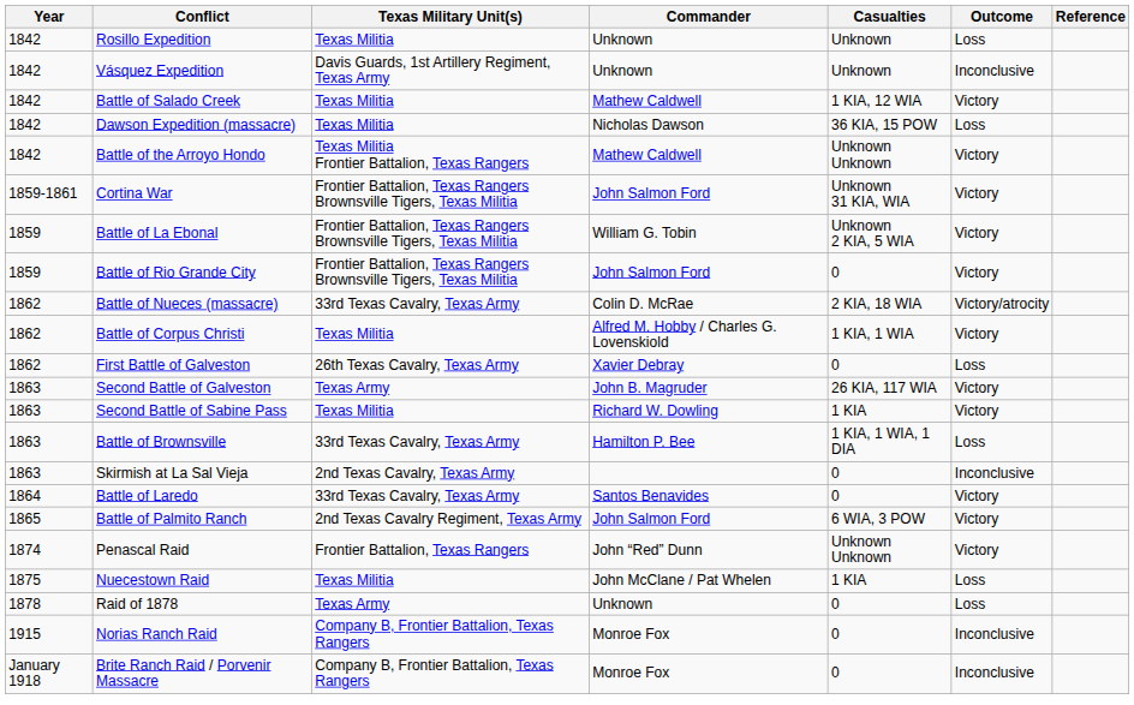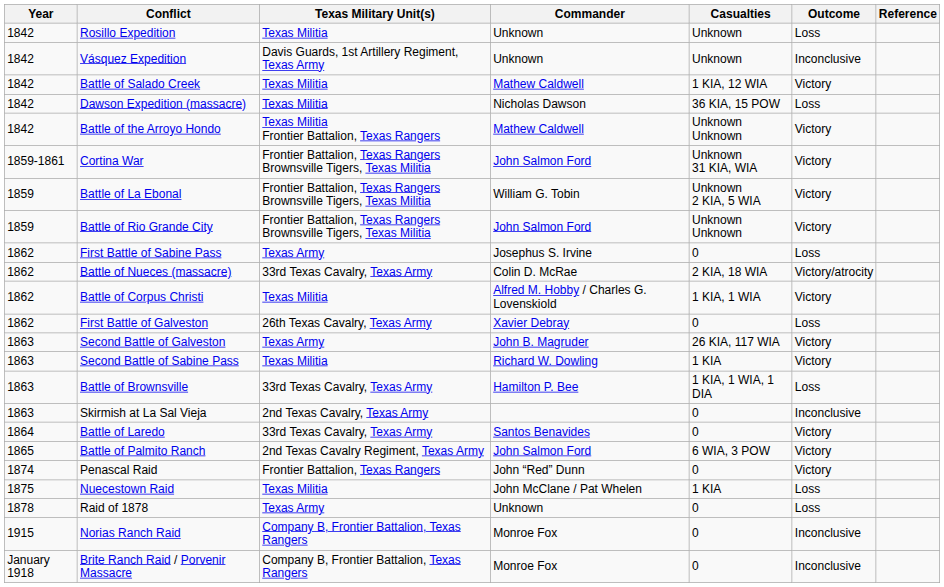 <table class="wikitable">
 <tr>
 <th>Year</th>
 <th>Conflict</th>
 <th>Texas Military Unit(s)</th>
 <th>Commander</th>
 <th>Casualties</th>
 <th>Outcome</th>
 <th>Reference</th>
 </tr>
 <tr>
 <td>1842</td>
 <td><a href='#'>Rosillo Expedition</a></td>
 <td><a href='#'>Texas Militia</a></td>
 <td>Unknown</td>
 <td>Unknown</td>
 <td>Loss</td>
 <td></td>
 </tr>
 <tr>
 <td>1842</td>
 <td><a href='#'>Vásquez Expedition</a></td>
 <td>Davis Guards, 1st Artillery Regiment, <a href='#'>Texas Army</a></td>
 <td>Unknown</td>
 <td>Unknown</td>
 <td>Inconclusive</td>
 <td></td>
 </tr>
 <tr>
 <td>1842</td>
 <td><a href='#'>Battle of Salado Creek</a></td>
 <td><a href='#'>Texas Militia</a></td>
 <td><a href='#'>Mathew Caldwell</a></td>
 <td>1 KIA, 12 WIA</td>
 <td>Victory</td>
 <td></td>
 </tr>
 <tr>
 <td>1842</td>
 <td><a href='#'>Dawson Expedition (massacre)</a></td>
 <td><a href='#'>Texas Militia</a></td>
 <td>Nicholas Dawson</td>
 <td>36 KIA, 15 POW</td>
 <td>Loss</td>
 <td></td>
 </tr>
 <tr>
 <td>1842</td>
 <td><a href='#'>Battle of the Arroyo Hondo</a></td>
 <td><a href='#'>Texas Militia</a><br>Frontier Battalion, <a href='#'>Texas Rangers</a></td>
 <td><a href='#'>Mathew Caldwell</a></td>
 <td>Unknown<br>Unknown</td>
 <td>Victory</td>
 <td></td>
 </tr>
 <tr>
 <td>1859-1861</td>
 <td><a href='#'>Cortina War</a></td>
 <td>Frontier Battalion, <a href='#'>Texas Rangers</a><br>Brownsville Tigers, <a href='#'>Texas Militia</a></td>
 <td><a href='#'>John Salmon Ford</a></td>
 <td>Unknown<br>31 KIA, WIA</td>
 <td>Victory</td>
 <td></td>
 </tr>
 <tr>
 <td>1859</td>
 <td><a href='#'>Battle of La Ebonal</a></td>
 <td>Frontier Battalion, <a href='#'>Texas Rangers</a><br>Brownsville Tigers, <a href='#'>Texas Militia</a></td>
 <td>William G. Tobin</td>
 <td>Unknown<br>2 KIA, 5 WIA</td>
 <td>Victory</td>
 <td></td>
 </tr>
 <tr>
 <td>1859</td>
 <td><a href='#'>Battle of Rio Grande City</a></td>
 <td>Frontier Battalion, <a href='#'>Texas Rangers</a><br>Brownsville Tigers, <a href='#'>Texas Militia</a></td>
 <td><a href='#'>John Salmon Ford</a></td>
+<td>Unknown<br>Unknown</td>
+<td>Victory</td>
+<td></td>
+</tr>
+<tr>
+<td>1862</td>
+<td><a href='#'>First Battle of Sabine Pass</a></td>
+<td><a href='#'>Texas Army</a></td>
+<td>Josephus S. Irvine</td>
 <td>0</td>
-<td>Victory</td>
+<td>Loss</td>
 <td></td>
 </tr>
 <tr>
 <td>1862</td>
 <td><a href='#'>Battle of Nueces (massacre)</a></td>
 <td>33rd Texas Cavalry, <a href='#'>Texas Army</a></td>
 <td>Colin D. McRae</td>
 <td>2 KIA, 18 WIA</td>
 <td>Victory/atrocity</td>
 <td></td>
 </tr>
 <tr>
 <td>1862</td>
 <td><a href='#'>Battle of Corpus Christi</a></td>
 <td><a href='#'>Texas Militia</a></td>
 <td><a href='#'>Alfred M. Hobby</a> / Charles G. Lovenskiold</td>
 <td>1 KIA, 1 WIA</td>
 <td>Victory</td>
 <td></td>
 </tr>
 <tr>
 <td>1862</td>
 <td><a href='#'>First Battle of Galveston</a></td>
 <td>26th Texas Cavalry, <a href='#'>Texas Army</a></td>
 <td><a href='#'>Xavier Debray</a></td>
 <td>0</td>
 <td>Loss</td>
 <td></td>
 </tr>
 <tr>
 <td>1863</td>
 <td><a href='#'>Second Battle of Galveston</a></td>
 <td><a href='#'>Texas Army</a></td>
 <td><a href='#'>John B. Magruder</a></td>
 <td>26 KIA, 117 WIA</td>
 <td>Victory</td>
 <td></td>
 </tr>
 <tr>
 <td>1863</td>
 <td><a href='#'>Second Battle of Sabine Pass</a></td>
 <td><a href='#'>Texas Militia</a></td>
 <td><a href='#'>Richard W. Dowling</a></td>
 <td>1 KIA</td>
 <td>Victory</td>
 <td></td>
 </tr>
 <tr>
 <td>1863</td>
 <td><a href='#'>Battle of Brownsville</a></td>
 <td>33rd Texas Cavalry, <a href='#'>Texas Army</a></td>
 <td><a href='#'>Hamilton P. Bee</a></td>
 <td>1 KIA, 1 WIA, 1 DIA</td>
 <td>Loss</td>
 <td></td>
 </tr>
 <tr>
 <td>1863</td>
 <td>Skirmish at La Sal Vieja</td>
 <td>2nd Texas Cavalry, <a href='#'>Texas Army</a></td>
 <td></td>
 <td>0</td>
 <td>Inconclusive</td>
 <td></td>
 </tr>
 <tr>
 <td>1864</td>
 <td><a href='#'>Battle of Laredo</a></td>
 <td>33rd Texas Cavalry, <a href='#'>Texas Army</a></td>
 <td><a href='#'>Santos Benavides</a></td>
 <td>0</td>
 <td>Victory</td>
 <td></td>
 </tr>
 <tr>
 <td>1865</td>
 <td><a href='#'>Battle of Palmito Ranch</a></td>
 <td>2nd Texas Cavalry Regiment, <a href='#'>Texas Army</a></td>
 <td><a href='#'>John Salmon Ford</a></td>
 <td>6 WIA, 3 POW</td>
 <td>Victory</td>
 <td></td>
 </tr>
 <tr>
 <td>1874</td>
 <td>Penascal Raid</td>
 <td>Frontier Battalion, <a href='#'>Texas Rangers</a></td>
 <td>John “Red” Dunn</td>
-<td>Unknown<br>Unknown</td>
+<td>0</td>
 <td>Victory</td>
 <td></td>
 </tr>
 <tr>
 <td>1875</td>
 <td><a href='#'>Nuecestown Raid</a></td>
 <td><a href='#'>Texas Militia</a></td>
 <td>John McClane / Pat Whelen</td>
 <td>1 KIA</td>
 <td>Loss</td>
 <td></td>
 </tr>
 <tr>
 <td>1878</td>
 <td>Raid of 1878</td>
 <td><a href='#'>Texas Army</a></td>
 <td>Unknown</td>
 <td>0</td>
 <td>Loss</td>
 <td></td>
 </tr>
 <tr>
 <td>1915</td>
 <td><a href='#'>Norias Ranch Raid</a></td>
 <td><a href='#'>Company B, Frontier Battalion, Texas Rangers</a></td>
 <td>Monroe Fox</td>
 <td>0</td>
 <td>Inconclusive</td>
 <td></td>
 </tr>
 <tr>
 <td>January 1918</td>
 <td><a href='#'>Brite Ranch Raid</a> / <a href='#'>Porvenir Massacre</a></td>
 <td>Company B, Frontier Battalion, <a href='#'>Texas Rangers</a></td>
 <td>Monroe Fox</td>
 <td>0</td>
 <td>Inconclusive</td>
 <td></td>
 </tr>
 </table>
